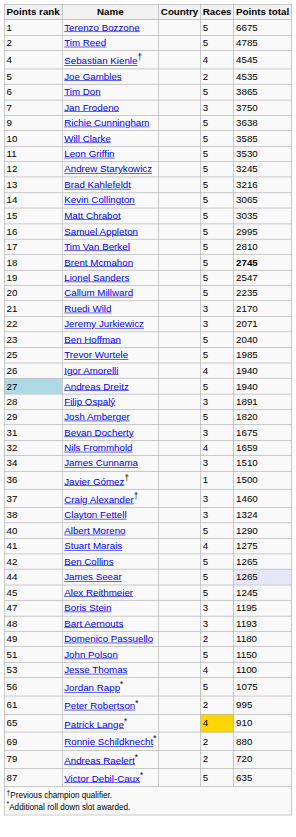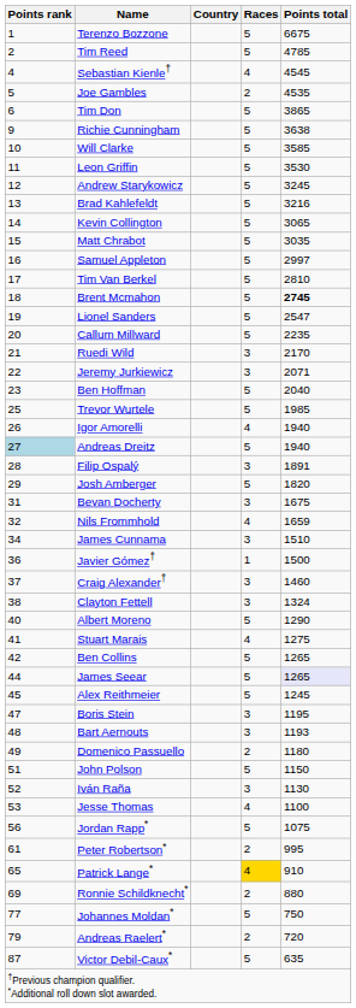 <table class="wikitable sortable">
 <tr>
 <th>Points rank</th>
 <th>Name</th>
 <th>Country</th>
 <th>Races</th>
 <th>Points total</th>
 </tr>
 <tr>
 <td>1</td>
 <td><a href='#'>Terenzo Bozzone</a></td>
 <td></td>
 <td>5</td>
 <td>6675</td>
 </tr>
 <tr>
 <td>2</td>
 <td><a href='#'>Tim Reed</a></td>
 <td></td>
 <td>5</td>
 <td>4785</td>
 </tr>
 <tr>
 <td>4</td>
 <td><a href='#'>Sebastian Kienle</a><sup>†</sup></td>
 <td></td>
 <td>4</td>
 <td>4545</td>
 </tr>
 <tr>
 <td>5</td>
 <td><a href='#'>Joe Gambles</a></td>
 <td></td>
 <td>2</td>
 <td>4535</td>
 </tr>
 <tr>
 <td>6</td>
 <td><a href='#'>Tim Don</a></td>
 <td></td>
 <td>5</td>
 <td>3865</td>
-</tr>
-<tr>
-<td>7</td>
-<td><a href='#'>Jan Frodeno</a></td>
-<td></td>
-<td>3</td>
-<td>3750</td>
 </tr>
 <tr>
 <td>9</td>
 <td><a href='#'>Richie Cunningham</a></td>
 <td></td>
 <td>5</td>
 <td>3638</td>
 </tr>
 <tr>
 <td>10</td>
 <td><a href='#'>Will Clarke</a></td>
 <td></td>
 <td>5</td>
 <td>3585</td>
 </tr>
 <tr>
 <td>11</td>
 <td><a href='#'>Leon Griffin</a></td>
 <td></td>
 <td>5</td>
 <td>3530</td>
 </tr>
 <tr>
 <td>12</td>
 <td><a href='#'>Andrew Starykowicz</a></td>
 <td></td>
 <td>5</td>
 <td>3245</td>
 </tr>
 <tr>
 <td>13</td>
 <td><a href='#'>Brad Kahlefeldt</a></td>
 <td></td>
 <td>5</td>
 <td>3216</td>
 </tr>
 <tr>
 <td>14</td>
 <td><a href='#'>Kevin Collington</a></td>
 <td></td>
 <td>5</td>
 <td>3065</td>
 </tr>
 <tr>
 <td>15</td>
 <td><a href='#'>Matt Chrabot</a></td>
 <td></td>
 <td>5</td>
 <td>3035</td>
 </tr>
 <tr>
 <td>16</td>
 <td><a href='#'>Samuel Appleton</a></td>
 <td></td>
 <td>5</td>
-<td>2995</td>
+<td>2997</td>
 </tr>
 <tr>
 <td>17</td>
 <td><a href='#'>Tim Van Berkel</a></td>
 <td></td>
 <td>5</td>
 <td>2810</td>
 </tr>
 <tr>
 <td>18</td>
 <td><a href='#'>Brent Mcmahon</a></td>
 <td></td>
 <td>5</td>
 <td><strong>2745</strong></td>
 </tr>
 <tr>
 <td>19</td>
 <td><a href='#'>Lionel Sanders</a></td>
 <td></td>
 <td>5</td>
 <td>2547</td>
 </tr>
 <tr>
 <td>20</td>
 <td><a href='#'>Callum Millward</a></td>
 <td></td>
 <td>5</td>
 <td>2235</td>
 </tr>
 <tr>
 <td>21</td>
 <td><a href='#'>Ruedi Wild</a></td>
 <td></td>
 <td>3</td>
 <td>2170</td>
 </tr>
 <tr>
 <td>22</td>
 <td><a href='#'>Jeremy Jurkiewicz</a></td>
 <td></td>
 <td>3</td>
 <td>2071</td>
 </tr>
 <tr>
 <td>23</td>
 <td><a href='#'>Ben Hoffman</a></td>
 <td></td>
 <td>5</td>
 <td>2040</td>
 </tr>
 <tr>
 <td>25</td>
 <td><a href='#'>Trevor Wurtele</a></td>
 <td></td>
 <td>5</td>
 <td>1985</td>
 </tr>
 <tr>
 <td>26</td>
 <td><a href='#'>Igor Amorelli</a></td>
 <td></td>
 <td>4</td>
 <td>1940</td>
 </tr>
 <tr>
 <td style="background: lightblue;">27</td>
 <td><a href='#'>Andreas Dreitz</a></td>
 <td></td>
 <td>5</td>
 <td>1940</td>
 </tr>
 <tr>
 <td>28</td>
 <td><a href='#'>Filip Ospalý</a></td>
 <td></td>
 <td>3</td>
 <td>1891</td>
 </tr>
 <tr>
 <td>29</td>
 <td><a href='#'>Josh Amberger</a></td>
 <td></td>
 <td>5</td>
 <td>1820</td>
 </tr>
 <tr>
 <td>31</td>
 <td><a href='#'>Bevan Docherty</a></td>
 <td></td>
 <td>3</td>
 <td>1675</td>
 </tr>
 <tr>
 <td>32</td>
 <td><a href='#'>Nils Frommhold</a></td>
 <td></td>
 <td>4</td>
 <td>1659</td>
 </tr>
 <tr>
 <td>34</td>
 <td><a href='#'>James Cunnama</a></td>
 <td></td>
 <td>3</td>
 <td>1510</td>
 </tr>
 <tr>
 <td>36</td>
 <td><a href='#'>Javier Gómez</a><sup>†</sup></td>
 <td></td>
 <td>1</td>
 <td>1500</td>
 </tr>
 <tr>
 <td>37</td>
 <td><a href='#'>Craig Alexander</a><sup>†</sup></td>
 <td></td>
 <td>3</td>
 <td>1460</td>
 </tr>
 <tr>
 <td>38</td>
 <td><a href='#'>Clayton Fettell</a></td>
 <td></td>
 <td>3</td>
 <td>1324</td>
 </tr>
 <tr>
 <td>40</td>
 <td><a href='#'>Albert Moreno</a></td>
 <td></td>
 <td>5</td>
 <td>1290</td>
 </tr>
 <tr>
 <td>41</td>
 <td><a href='#'>Stuart Marais</a></td>
 <td></td>
 <td>4</td>
 <td>1275</td>
 </tr>
 <tr>
 <td>42</td>
 <td><a href='#'>Ben Collins</a></td>
 <td></td>
 <td>5</td>
 <td>1265</td>
 </tr>
 <tr>
 <td>44</td>
 <td><a href='#'>James Seear</a></td>
 <td></td>
 <td>5</td>
 <td style="background: lavender;">1265</td>
 </tr>
 <tr>
 <td>45</td>
 <td><a href='#'>Alex Reithmeier</a></td>
 <td></td>
 <td>5</td>
 <td>1245</td>
 </tr>
 <tr>
 <td>47</td>
 <td><a href='#'>Boris Stein</a></td>
 <td></td>
 <td>3</td>
 <td>1195</td>
 </tr>
 <tr>
 <td>48</td>
 <td><a href='#'>Bart Aernouts</a></td>
 <td></td>
 <td>3</td>
 <td>1193</td>
 </tr>
 <tr>
 <td>49</td>
 <td><a href='#'>Domenico Passuello</a></td>
 <td></td>
 <td>2</td>
 <td>1180</td>
 </tr>
 <tr>
 <td>51</td>
 <td><a href='#'>John Polson</a></td>
 <td></td>
 <td>5</td>
 <td>1150</td>
 </tr>
 <tr>
+<td>52</td>
+<td><a href='#'>Iván Raña</a></td>
+<td></td>
+<td>3</td>
+<td>1130</td>
+</tr>
+<tr>
 <td>53</td>
 <td><a href='#'>Jesse Thomas</a></td>
 <td></td>
 <td>4</td>
 <td>1100</td>
 </tr>
 <tr>
 <td>56</td>
 <td><a href='#'>Jordan Rapp</a><sup>*</sup></td>
 <td></td>
 <td>5</td>
 <td>1075</td>
 </tr>
 <tr>
 <td>61</td>
 <td><a href='#'>Peter Robertson</a><sup>*</sup></td>
 <td></td>
 <td>2</td>
 <td>995</td>
 </tr>
 <tr>
 <td>65</td>
 <td><a href='#'>Patrick Lange</a><sup>*</sup></td>
 <td></td>
 <td style="background: gold;">4</td>
 <td>910</td>
 </tr>
 <tr>
 <td>69</td>
 <td><a href='#'>Ronnie Schildknecht</a><sup>*</sup></td>
 <td></td>
 <td>2</td>
 <td>880</td>
 </tr>
 <tr>
+<td>77</td>
+<td><a href='#'>Johannes Moldan</a><sup>*</sup></td>
+<td></td>
+<td>5</td>
+<td>750</td>
+</tr>
+<tr>
 <td>79</td>
 <td><a href='#'>Andreas Raelert</a><sup>*</sup></td>
 <td></td>
 <td>2</td>
 <td>720</td>
 </tr>
 <tr>
 <td>87</td>
 <td><a href='#'>Victor Debil-Caux</a><sup>*</sup></td>
 <td></td>
 <td>5</td>
 <td>635</td>
 </tr>
 <tr>
 <td colspan="5" align="left"><small><sup>†</sup>Previous champion qualifier. <br><sup>*</sup>Additional roll down slot awarded.</small></td>
 </tr>
 </table>
